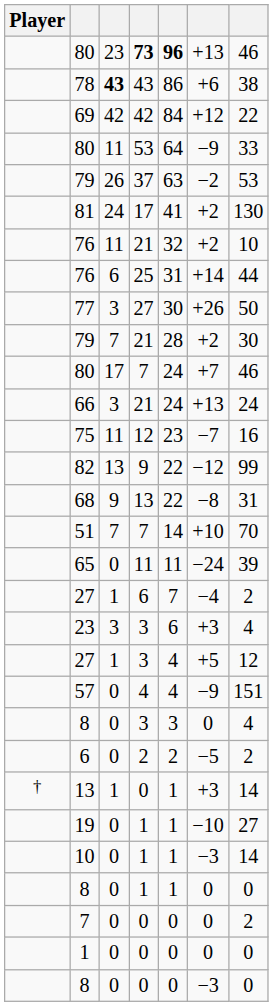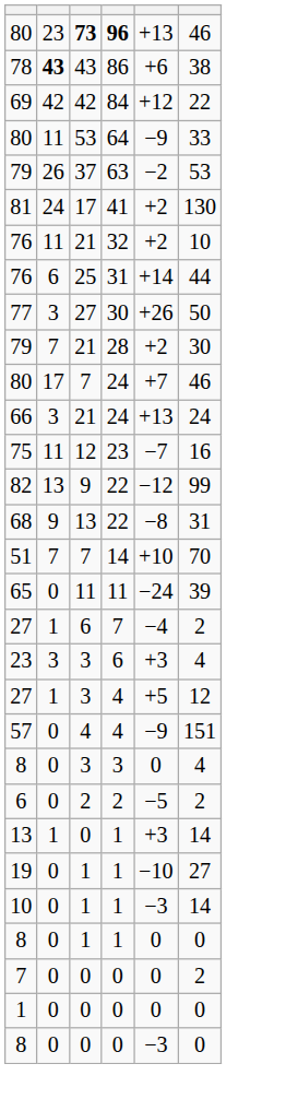 <table class="wikitable sortable" style="text-align:center;">
 <tr>
-<th>Player</th>
 <th></th>
 <th></th>
 <th></th>
 <th></th>
 <th data-sort-type="number"></th>
 <th></th>
 </tr>
 <tr>
-<td></td>
 <td>80</td>
 <td>23</td>
 <td><strong>73</strong></td>
 <td><strong>96</strong></td>
 <td>+13</td>
 <td>46</td>
 </tr>
 <tr>
-<td></td>
 <td>78</td>
 <td><strong>43</strong></td>
 <td>43</td>
 <td>86</td>
 <td>+6</td>
 <td>38</td>
 </tr>
 <tr>
-<td></td>
 <td>69</td>
 <td>42</td>
 <td>42</td>
 <td>84</td>
 <td>+12</td>
 <td>22</td>
 </tr>
 <tr>
-<td></td>
 <td>80</td>
 <td>11</td>
 <td>53</td>
 <td>64</td>
 <td>−9</td>
 <td>33</td>
 </tr>
 <tr>
-<td></td>
 <td>79</td>
 <td>26</td>
 <td>37</td>
 <td>63</td>
 <td>−2</td>
 <td>53</td>
 </tr>
 <tr>
-<td></td>
 <td>81</td>
 <td>24</td>
 <td>17</td>
 <td>41</td>
 <td>+2</td>
 <td>130</td>
 </tr>
 <tr>
-<td></td>
 <td>76</td>
 <td>11</td>
 <td>21</td>
 <td>32</td>
 <td>+2</td>
 <td>10</td>
 </tr>
 <tr>
-<td></td>
 <td>76</td>
 <td>6</td>
 <td>25</td>
 <td>31</td>
 <td>+14</td>
 <td>44</td>
 </tr>
 <tr>
-<td></td>
 <td>77</td>
 <td>3</td>
 <td>27</td>
 <td>30</td>
 <td>+26</td>
 <td>50</td>
 </tr>
 <tr>
-<td></td>
 <td>79</td>
 <td>7</td>
 <td>21</td>
 <td>28</td>
 <td>+2</td>
 <td>30</td>
 </tr>
 <tr>
-<td></td>
 <td>80</td>
 <td>17</td>
 <td>7</td>
 <td>24</td>
 <td>+7</td>
 <td>46</td>
 </tr>
 <tr>
-<td></td>
 <td>66</td>
 <td>3</td>
 <td>21</td>
 <td>24</td>
 <td>+13</td>
 <td>24</td>
 </tr>
 <tr>
-<td></td>
 <td>75</td>
 <td>11</td>
 <td>12</td>
 <td>23</td>
 <td>−7</td>
 <td>16</td>
 </tr>
 <tr>
-<td></td>
 <td>82</td>
 <td>13</td>
 <td>9</td>
 <td>22</td>
 <td>−12</td>
 <td>99</td>
 </tr>
 <tr>
-<td></td>
 <td>68</td>
 <td>9</td>
 <td>13</td>
 <td>22</td>
 <td>−8</td>
 <td>31</td>
 </tr>
 <tr>
-<td></td>
 <td>51</td>
 <td>7</td>
 <td>7</td>
 <td>14</td>
 <td>+10</td>
 <td>70</td>
 </tr>
 <tr>
-<td></td>
 <td>65</td>
 <td>0</td>
 <td>11</td>
 <td>11</td>
 <td>−24</td>
 <td>39</td>
 </tr>
 <tr>
-<td></td>
 <td>27</td>
 <td>1</td>
 <td>6</td>
 <td>7</td>
 <td>−4</td>
 <td>2</td>
 </tr>
 <tr>
-<td></td>
 <td>23</td>
 <td>3</td>
 <td>3</td>
 <td>6</td>
 <td>+3</td>
 <td>4</td>
 </tr>
 <tr>
-<td></td>
 <td>27</td>
 <td>1</td>
 <td>3</td>
 <td>4</td>
 <td>+5</td>
 <td>12</td>
 </tr>
 <tr>
-<td></td>
 <td>57</td>
 <td>0</td>
 <td>4</td>
 <td>4</td>
 <td>−9</td>
 <td>151</td>
 </tr>
 <tr>
-<td></td>
 <td>8</td>
 <td>0</td>
 <td>3</td>
 <td>3</td>
 <td>0</td>
 <td>4</td>
 </tr>
 <tr>
-<td></td>
 <td>6</td>
 <td>0</td>
 <td>2</td>
 <td>2</td>
 <td>−5</td>
 <td>2</td>
 </tr>
 <tr>
-<td><sup>†</sup></td>
 <td>13</td>
 <td>1</td>
 <td>0</td>
 <td>1</td>
 <td>+3</td>
 <td>14</td>
 </tr>
 <tr>
-<td></td>
 <td>19</td>
 <td>0</td>
 <td>1</td>
 <td>1</td>
 <td>−10</td>
 <td>27</td>
 </tr>
 <tr>
-<td></td>
 <td>10</td>
 <td>0</td>
 <td>1</td>
 <td>1</td>
 <td>−3</td>
 <td>14</td>
 </tr>
 <tr>
-<td></td>
 <td>8</td>
 <td>0</td>
 <td>1</td>
 <td>1</td>
 <td>0</td>
 <td>0</td>
 </tr>
 <tr>
-<td></td>
 <td>7</td>
 <td>0</td>
 <td>0</td>
 <td>0</td>
 <td>0</td>
 <td>2</td>
 </tr>
 <tr>
-<td></td>
 <td>1</td>
 <td>0</td>
 <td>0</td>
 <td>0</td>
 <td>0</td>
 <td>0</td>
 </tr>
 <tr>
-<td></td>
 <td>8</td>
 <td>0</td>
 <td>0</td>
 <td>0</td>
 <td>−3</td>
 <td>0</td>
 </tr>
 </table>
